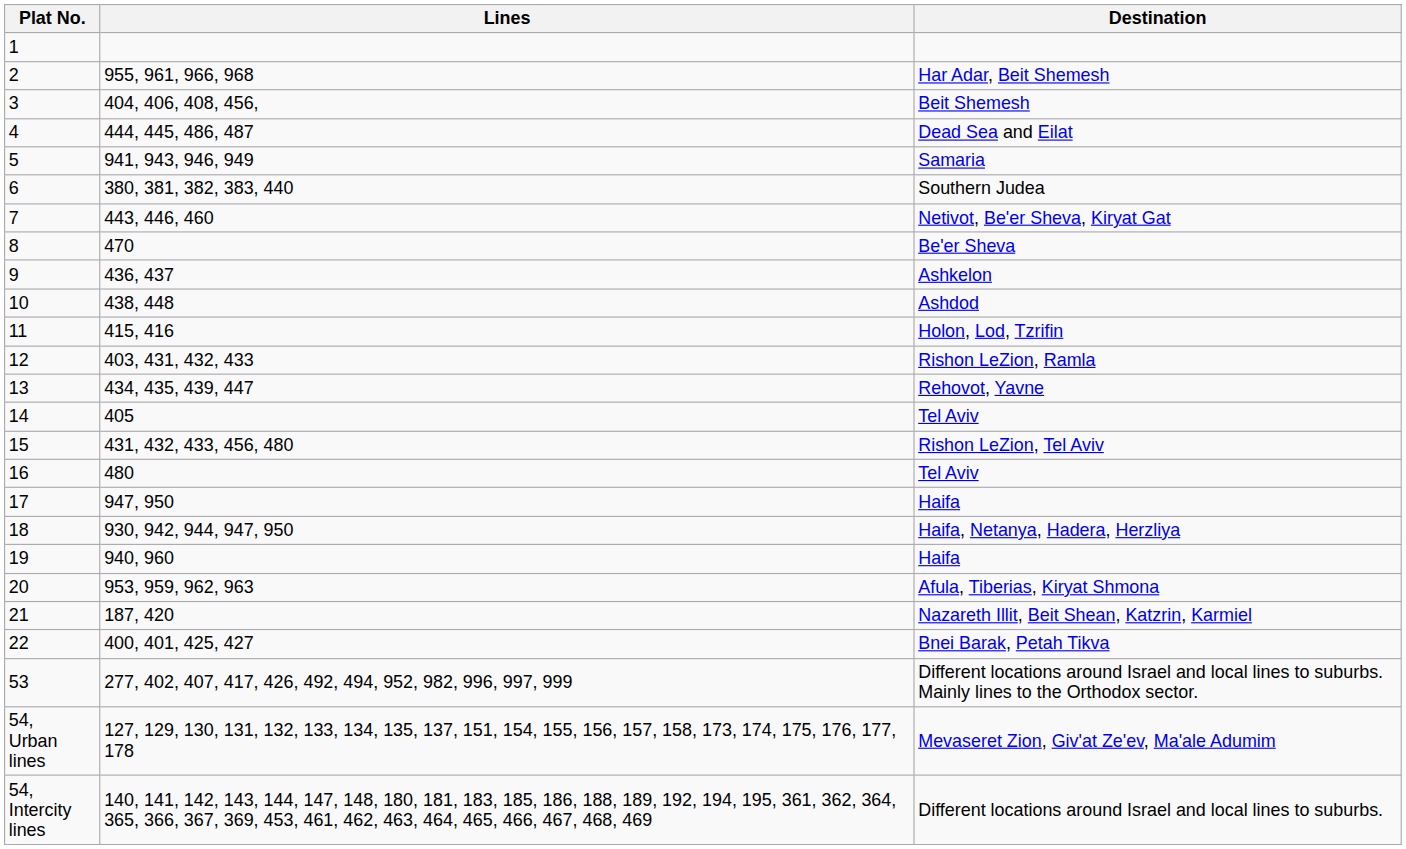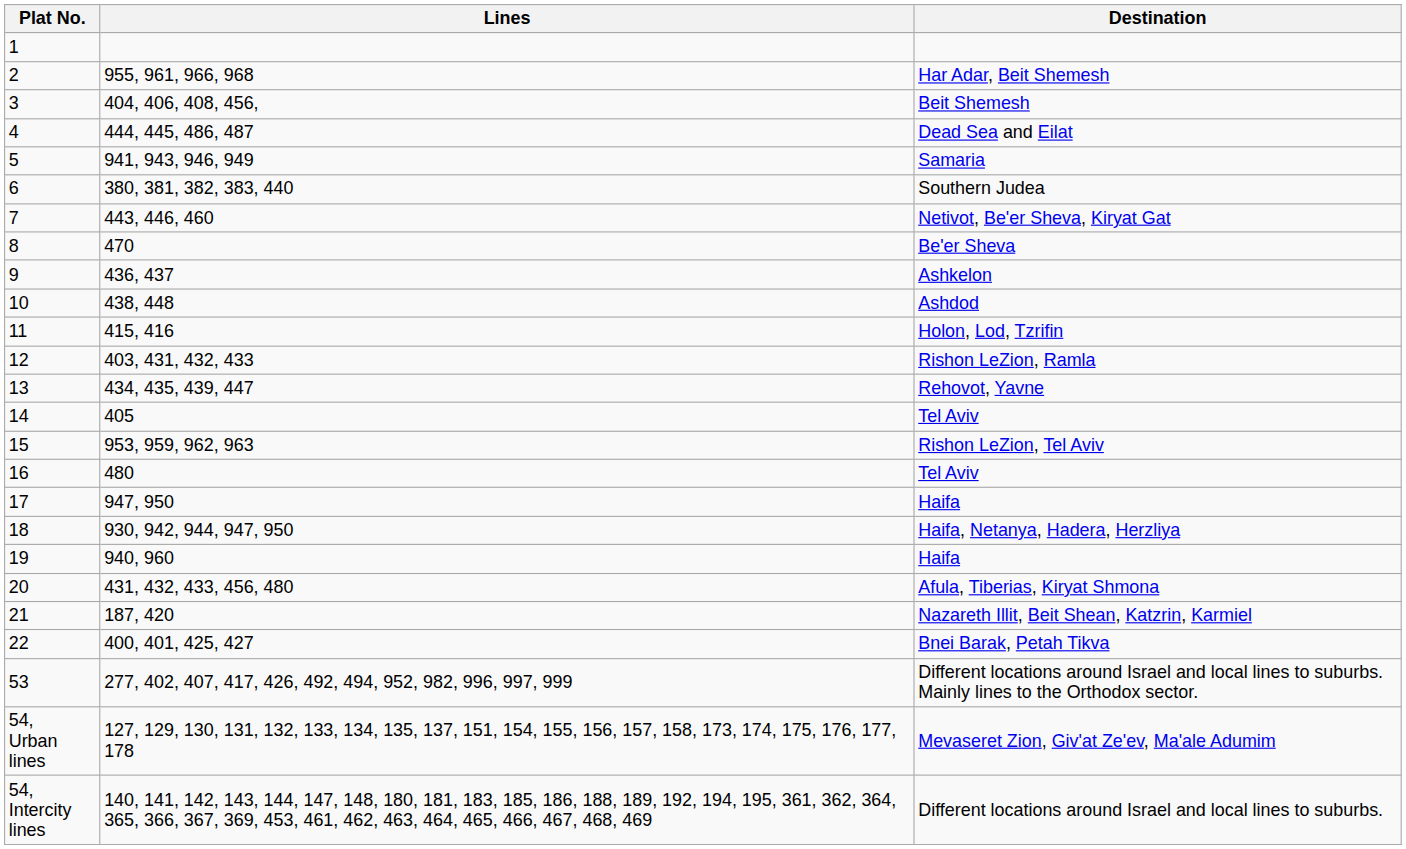 <table class="wikitable">
 <tr>
 <th>Plat No.</th>
 <th>Lines</th>
 <th>Destination</th>
 </tr>
 <tr>
 <td>1</td>
 <td></td>
 <td></td>
 </tr>
 <tr>
 <td>2</td>
 <td>955, 961, 966, 968</td>
 <td><a href='#'>Har Adar</a>, <a href='#'>Beit Shemesh</a></td>
 </tr>
 <tr>
 <td>3</td>
 <td>404, 406, 408, 456,</td>
 <td><a href='#'>Beit Shemesh</a></td>
 </tr>
 <tr>
 <td>4</td>
 <td>444, 445, 486, 487</td>
 <td><a href='#'>Dead Sea</a> and <a href='#'>Eilat</a></td>
 </tr>
 <tr>
 <td>5</td>
 <td>941, 943, 946, 949</td>
 <td><a href='#'>Samaria</a></td>
 </tr>
 <tr>
 <td>6</td>
 <td>380, 381, 382, 383, 440</td>
 <td>Southern Judea</td>
 </tr>
 <tr>
 <td>7</td>
 <td>443, 446, 460</td>
 <td><a href='#'>Netivot</a>, <a href='#'>Be'er Sheva</a>, <a href='#'>Kiryat Gat</a></td>
 </tr>
 <tr>
 <td>8</td>
 <td>470</td>
 <td><a href='#'>Be'er Sheva</a></td>
 </tr>
 <tr>
 <td>9</td>
 <td>436, 437</td>
 <td><a href='#'>Ashkelon</a></td>
 </tr>
 <tr>
 <td>10</td>
 <td>438, 448</td>
 <td><a href='#'>Ashdod</a></td>
 </tr>
 <tr>
 <td>11</td>
 <td>415, 416</td>
 <td><a href='#'>Holon</a>, <a href='#'>Lod</a>, <a href='#'>Tzrifin</a></td>
 </tr>
 <tr>
 <td>12</td>
 <td>403, 431, 432, 433</td>
 <td><a href='#'>Rishon LeZion</a>, <a href='#'>Ramla</a></td>
 </tr>
 <tr>
 <td>13</td>
 <td>434, 435, 439, 447</td>
 <td><a href='#'>Rehovot</a>, <a href='#'>Yavne</a></td>
 </tr>
 <tr>
 <td>14</td>
 <td>405</td>
 <td><a href='#'>Tel Aviv</a></td>
 </tr>
 <tr>
 <td>15</td>
-<td>431, 432, 433, 456, 480</td>
+<td>953, 959, 962, 963</td>
 <td><a href='#'>Rishon LeZion</a>, <a href='#'>Tel Aviv</a></td>
 </tr>
 <tr>
 <td>16</td>
 <td>480</td>
 <td><a href='#'>Tel Aviv</a></td>
 </tr>
 <tr>
 <td>17</td>
 <td>947, 950</td>
 <td><a href='#'>Haifa</a></td>
 </tr>
 <tr>
 <td>18</td>
 <td>930, 942, 944, 947, 950</td>
 <td><a href='#'>Haifa</a>, <a href='#'>Netanya</a>, <a href='#'>Hadera</a>, <a href='#'>Herzliya</a></td>
 </tr>
 <tr>
 <td>19</td>
 <td>940, 960</td>
 <td><a href='#'>Haifa</a></td>
 </tr>
 <tr>
 <td>20</td>
-<td>953, 959, 962, 963</td>
+<td>431, 432, 433, 456, 480</td>
 <td><a href='#'>Afula</a>, <a href='#'>Tiberias</a>, <a href='#'>Kiryat Shmona</a></td>
 </tr>
 <tr>
 <td>21</td>
 <td>187, 420</td>
 <td><a href='#'>Nazareth Illit</a>, <a href='#'>Beit Shean</a>, <a href='#'>Katzrin</a>, <a href='#'>Karmiel</a></td>
 </tr>
 <tr>
 <td>22</td>
 <td>400, 401, 425, 427</td>
 <td><a href='#'>Bnei Barak</a>, <a href='#'>Petah Tikva</a></td>
 </tr>
 <tr>
 <td>53</td>
 <td>277, 402, 407, 417, 426, 492, 494, 952, 982, 996, 997, 999</td>
 <td>Different locations around Israel and local lines to suburbs. Mainly lines to the Orthodox sector.</td>
 </tr>
 <tr>
 <td>54,<br>Urban lines</td>
 <td>127, 129, 130, 131, 132, 133, 134, 135, 137, 151, 154, 155, 156, 157, 158, 173, 174, 175, 176, 177, 178</td>
 <td><a href='#'>Mevaseret Zion</a>, <a href='#'>Giv'at Ze'ev</a>, <a href='#'>Ma'ale Adumim</a></td>
 </tr>
 <tr>
 <td>54,<br>Intercity lines</td>
 <td>140, 141, 142, 143, 144, 147, 148, 180, 181, 183, 185, 186, 188, 189, 192, 194, 195, 361, 362, 364, 365, 366, 367, 369, 453, 461, 462, 463, 464, 465, 466, 467, 468, 469</td>
 <td>Different locations around Israel and local lines to suburbs.</td>
 </tr>
 <tr>
 </tr>
 </table>
